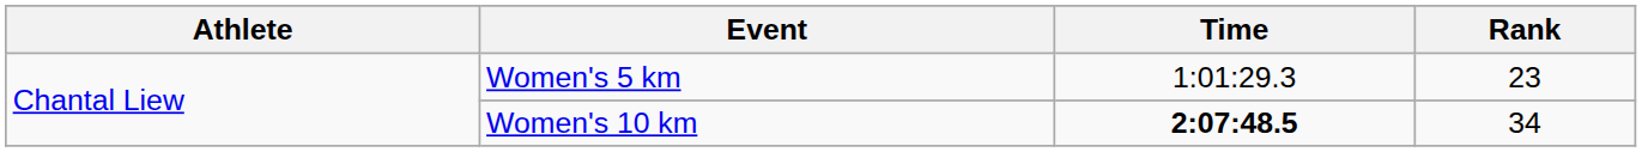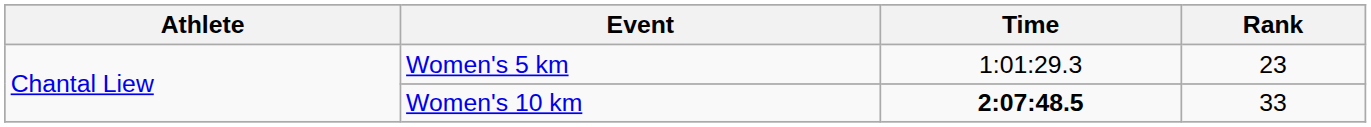 <table class="wikitable" style="text-align:center; font-size:90%; width:50%;">
 <tr>
 <th>Athlete</th>
 <th>Event</th>
 <th>Time</th>
 <th>Rank</th>
 </tr>
 <tr>
 <td align=left rowspan=2><a href='#'>Chantal Liew </a></td>
 <td align=left><a href='#'>Women's 5 km</a></td>
 <td>1:01:29.3</td>
 <td>23</td>
 </tr>
 <tr>
 <td align=left><a href='#'>Women's 10 km</a></td>
 <td><strong>2:07:48.5</strong></td>
-<td>34</td>
+<td>33</td>
 </tr>
 </table>
